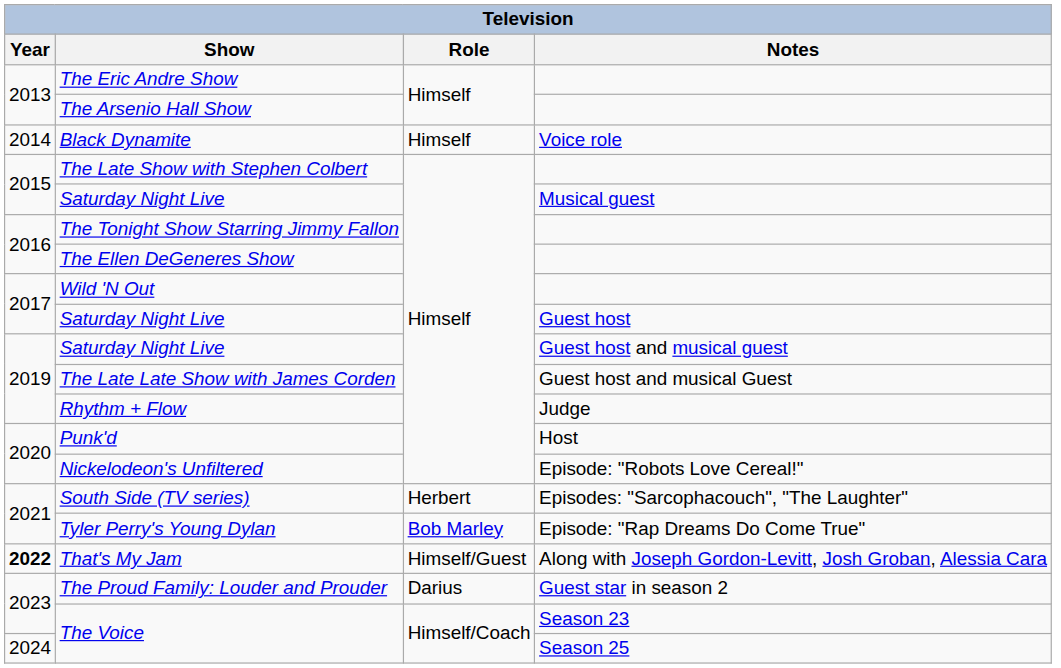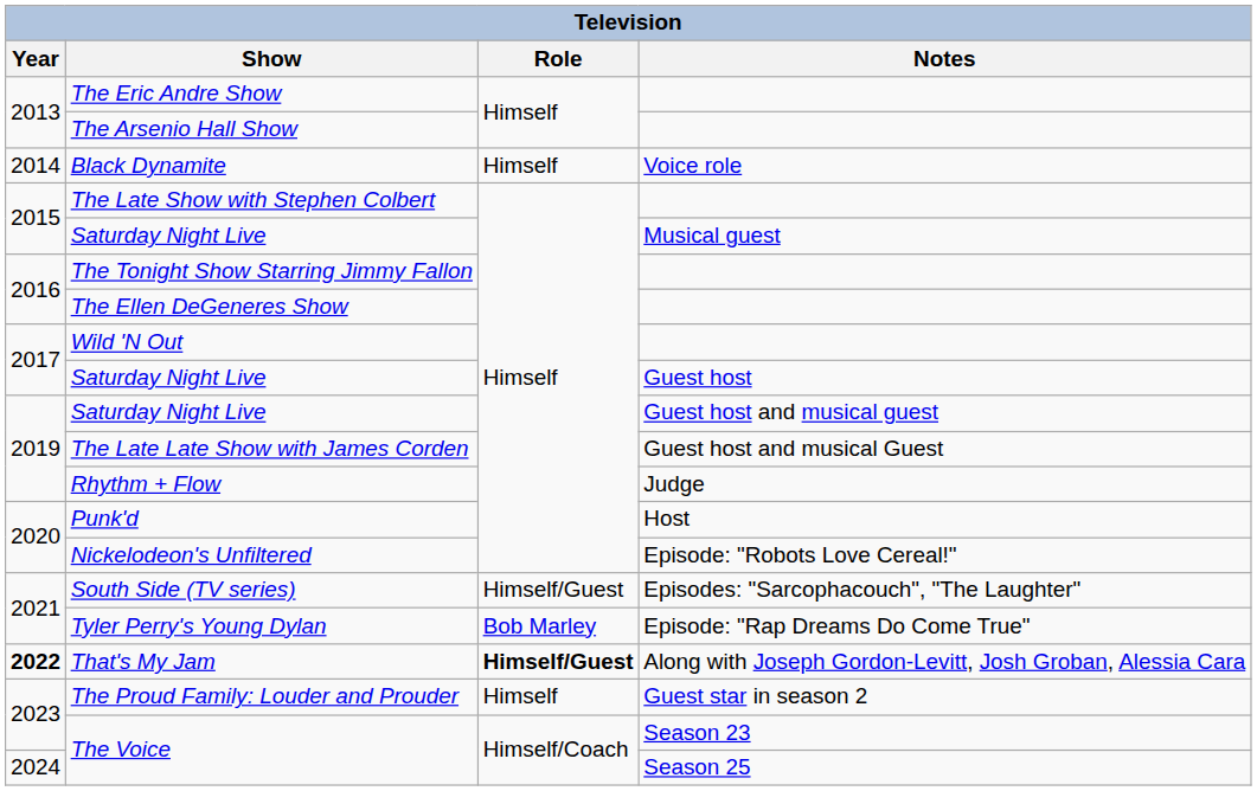 <table class="wikitable">
 <tr style="background:#ccc; text-align:center;">
 <th colspan="4" style="background: LightSteelBlue;">Television</th>
 </tr>
 <tr style="background:#ccc; text-align:center;">
 <th>Year</th>
 <th>Show</th>
 <th>Role</th>
 <th>Notes</th>
 </tr>
 <tr>
 <td rowspan="2">2013</td>
 <td><em><a href='#'>The Eric Andre Show</a></em></td>
 <td rowspan="2">Himself</td>
 <td></td>
 </tr>
 <tr>
 <td><em><a href='#'>The Arsenio Hall Show</a></em></td>
 <td></td>
 </tr>
 <tr>
 <td>2014</td>
 <td><em><a href='#'>Black Dynamite</a></em></td>
 <td>Himself</td>
 <td><a href='#'>Voice role</a></td>
 </tr>
 <tr>
 <td rowspan="2">2015</td>
 <td><em><a href='#'>The Late Show with Stephen Colbert</a></em></td>
 <td rowspan="11">Himself</td>
 <td></td>
 </tr>
 <tr>
 <td><em><a href='#'>Saturday Night Live</a></em></td>
 <td><a href='#'>Musical guest</a></td>
 </tr>
 <tr>
 <td rowspan="2">2016</td>
 <td><em><a href='#'>The Tonight Show Starring Jimmy Fallon</a></em></td>
 <td></td>
 </tr>
 <tr>
 <td><em><a href='#'>The Ellen DeGeneres Show</a></em></td>
 <td></td>
 </tr>
 <tr>
 <td rowspan="2">2017</td>
 <td><em><a href='#'>Wild 'N Out</a></em></td>
 <td></td>
 </tr>
 <tr>
 <td><em><a href='#'>Saturday Night Live</a></em></td>
 <td><a href='#'>Guest host</a></td>
 </tr>
 <tr>
 <td rowspan="3">2019</td>
 <td><em><a href='#'>Saturday Night Live</a></em> </td>
 <td><a href='#'>Guest host</a> and <a href='#'>musical guest</a></td>
 </tr>
 <tr>
 <td><em><a href='#'>The Late Late Show with James Corden</a></em></td>
 <td>Guest host and musical Guest</td>
 </tr>
 <tr>
 <td><em><a href='#'>Rhythm + Flow</a></em></td>
 <td>Judge</td>
 </tr>
 <tr>
 <td rowspan="2">2020</td>
 <td><em><a href='#'>Punk'd</a></em></td>
 <td>Host</td>
 </tr>
 <tr>
 <td><em><a href='#'>Nickelodeon's Unfiltered</a></em></td>
 <td>Episode: "Robots Love Cereal!"</td>
 </tr>
 <tr>
 <td rowspan="2">2021</td>
 <td><em><a href='#'>South Side (TV series)</a></em></td>
-<td>Herbert</td>
+<td>Himself/Guest</td>
 <td>Episodes: "Sarcophacouch", "The Laughter"</td>
 </tr>
 <tr>
 <td><em><a href='#'>Tyler Perry's Young Dylan</a></em></td>
 <td><a href='#'>Bob Marley</a></td>
 <td>Episode: "Rap Dreams Do Come True"</td>
 </tr>
 <tr>
 <td><strong>2022</strong></td>
 <td><em><a href='#'>That's My Jam</a></em></td>
-<td>Himself/Guest</td>
+<td><strong>Himself/Guest</strong></td>
 <td>Along with <a href='#'>Joseph Gordon-Levitt</a>, <a href='#'>Josh Groban</a>, <a href='#'>Alessia Cara</a></td>
 </tr>
 <tr>
 <td rowspan="2">2023</td>
 <td><em><a href='#'>The Proud Family: Louder and Prouder</a></em></td>
-<td>Darius</td>
+<td>Himself</td>
 <td><a href='#'>Guest star</a> in season 2</td>
 </tr>
 <tr>
 <td rowspan="2"><a href='#'><em>The Voice</em></a></td>
 <td rowspan="2">Himself/Coach</td>
 <td><a href='#'>Season 23</a></td>
 </tr>
 <tr>
 <td>2024</td>
 <td><a href='#'>Season 25</a></td>
 </tr>
 </table>
